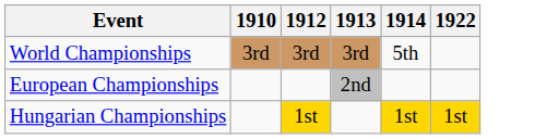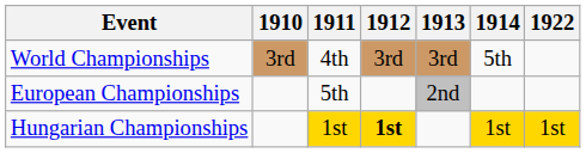 <table class="wikitable">
 <tr>
 <th>Event</th>
 <th>1910</th>
+<th>1911</th>
 <th>1912</th>
 <th>1913</th>
 <th>1914</th>
 <th>1922</th>
 </tr>
 <tr>
 <td><a href='#'>World Championships</a></td>
 <td align="center" bgcolor="#cc9966">3rd</td>
+<td align="center">4th</td>
 <td align="center" bgcolor="#cc9966">3rd</td>
 <td align="center" bgcolor="#cc9966">3rd</td>
 <td align="center">5th</td>
 <td></td>
 </tr>
 <tr>
 <td><a href='#'>European Championships</a></td>
 <td></td>
+<td align="center">5th</td>
 <td></td>
 <td align="center" bgcolor="silver">2nd</td>
 <td></td>
 <td></td>
 </tr>
 <tr>
 <td><a href='#'>Hungarian Championships</a></td>
 <td></td>
 <td align="center" bgcolor="gold">1st</td>
+<td align="center" bgcolor="gold"><strong>1st</strong></td>
 <td></td>
 <td align="center" bgcolor="gold">1st</td>
 <td align="center" bgcolor="gold">1st</td>
 </tr>
 </table>
